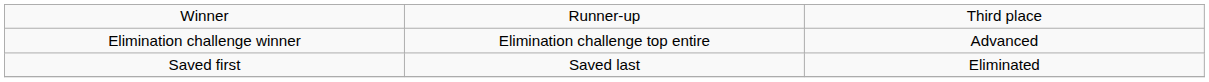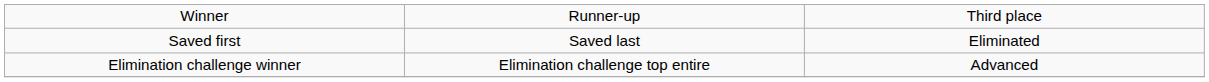 <table class="wikitable" style="text-align:center; width:100%;" align="center">
 <tr>
 <td width=250> Winner</td>
 <td width=250> Runner-up</td>
 <td width=250> Third place</td>
 </tr>
 <tr>
+<td> Saved first</td>
+<td> Saved last</td>
+<td> Eliminated</td>
+</tr>
+<tr>
 <td> Elimination challenge winner</td>
 <td> Elimination challenge top entire</td>
 <td> Advanced</td>
 </tr>
 <tr>
-<td> Saved first</td>
-<td> Saved last</td>
-<td> Eliminated</td>
-</tr>
-<tr>
 </tr>
 </table>
